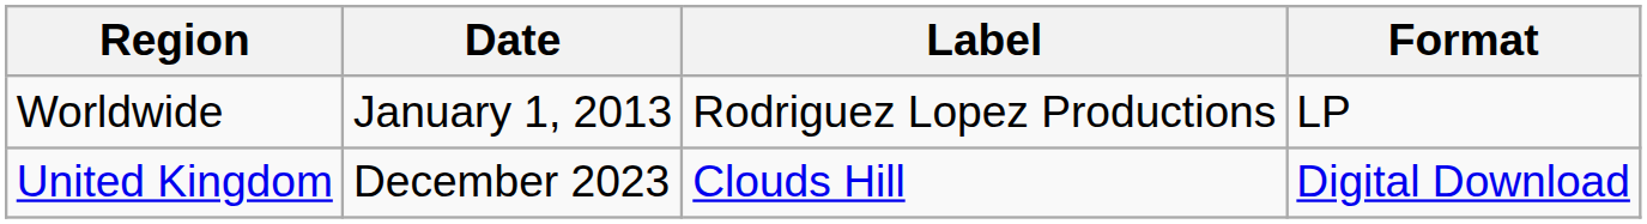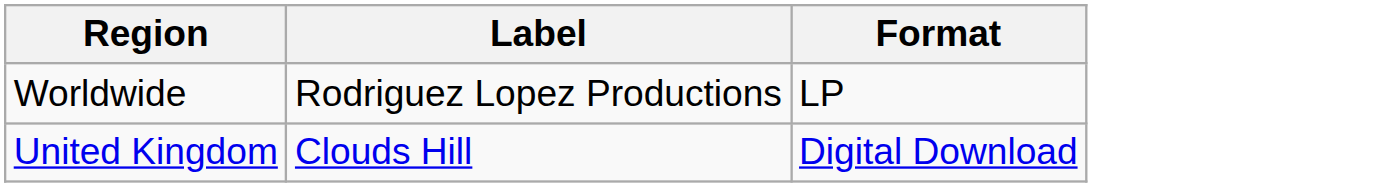 <table class="wikitable">
 <tr>
 <th>Region</th>
-<th>Date</th>
 <th>Label</th>
 <th>Format</th>
 </tr>
 <tr>
 <td>Worldwide</td>
-<td>January 1, 2013</td>
 <td>Rodriguez Lopez Productions</td>
 <td>LP</td>
 </tr>
 <tr>
 <td><a href='#'>United Kingdom</a></td>
-<td>December 2023</td>
 <td><a href='#'>Clouds Hill</a></td>
 <td><a href='#'>Digital Download</a></td>
 </tr>
 </table>
